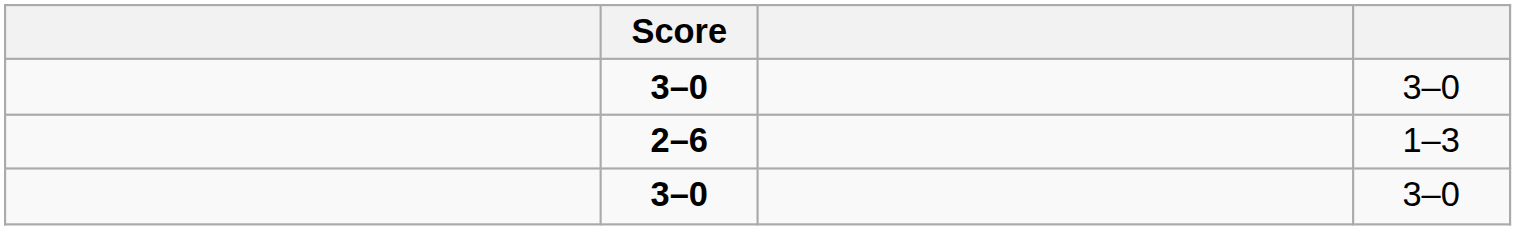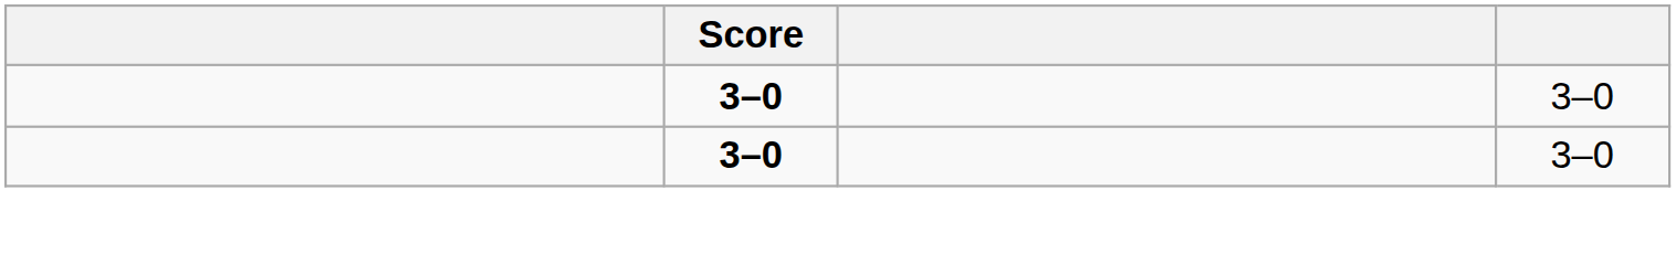 <table class="wikitable" style="text-align: center; ">
 <tr>
 <th align="right" width="270"></th>
 <th width="65">Score</th>
 <th align="left" width="270"></th>
 <th width="65"></th>
 </tr>
 <tr>
 <td align="left"><strong></strong></td>
 <td><strong>3–0</strong></td>
 <td align="left"></td>
 <td>3–0 <strong></strong></td>
 </tr>
 <tr>
-<td align="left"></td>
-<td><strong>2–6</strong></td>
-<td align="left"><strong></strong></td>
-<td>1–3 <strong></strong></td>
-</tr>
-<tr>
 <td align="left"><strong></strong></td>
 <td><strong>3–0</strong></td>
 <td align="left"></td>
 <td>3–0 <strong></strong></td>
 </tr>
 </table>
